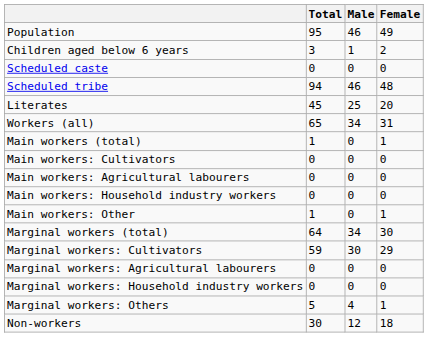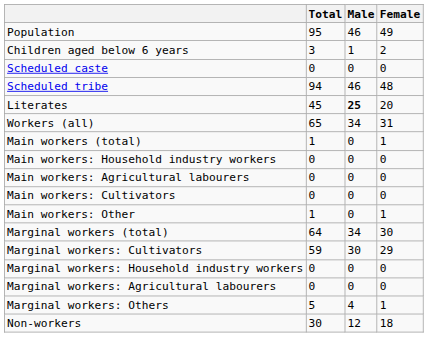 <table class="wikitable sortable">
 <tr>
 <th></th>
 <th>Total</th>
 <th>Male</th>
 <th>Female</th>
 </tr>
 <tr>
 <td>Population</td>
 <td>95</td>
 <td>46</td>
 <td>49</td>
 </tr>
 <tr>
 <td>Children aged below 6 years</td>
 <td>3</td>
 <td>1</td>
 <td>2</td>
 </tr>
 <tr>
 <td><a href='#'>Scheduled caste</a></td>
 <td>0</td>
 <td>0</td>
 <td>0</td>
 </tr>
 <tr>
 <td><a href='#'>Scheduled tribe</a></td>
 <td>94</td>
 <td>46</td>
 <td>48</td>
 </tr>
 <tr>
 <td>Literates</td>
 <td>45</td>
-<td>25</td>
+<td><strong>25</strong></td>
 <td>20</td>
 </tr>
 <tr>
 <td>Workers (all)</td>
 <td>65</td>
 <td>34</td>
 <td>31</td>
 </tr>
 <tr>
 <td>Main workers (total)</td>
 <td>1</td>
 <td>0</td>
 <td>1</td>
 </tr>
 <tr>
-<td>Main workers: Cultivators</td>
+<td>Main workers: Household industry workers</td>
 <td>0</td>
 <td>0</td>
 <td>0</td>
 </tr>
 <tr>
 <td>Main workers: Agricultural labourers</td>
 <td>0</td>
 <td>0</td>
 <td>0</td>
 </tr>
 <tr>
-<td>Main workers: Household industry workers</td>
+<td>Main workers: Cultivators</td>
 <td>0</td>
 <td>0</td>
 <td>0</td>
 </tr>
 <tr>
 <td>Main workers: Other</td>
 <td>1</td>
 <td>0</td>
 <td>1</td>
 </tr>
 <tr>
 <td>Marginal workers (total)</td>
 <td>64</td>
 <td>34</td>
 <td>30</td>
 </tr>
 <tr>
 <td>Marginal workers: Cultivators</td>
 <td>59</td>
 <td>30</td>
 <td>29</td>
 </tr>
 <tr>
-<td>Marginal workers: Agricultural labourers</td>
+<td>Marginal workers: Household industry workers</td>
 <td>0</td>
 <td>0</td>
 <td>0</td>
 </tr>
 <tr>
-<td>Marginal workers: Household industry workers</td>
+<td>Marginal workers: Agricultural labourers</td>
 <td>0</td>
 <td>0</td>
 <td>0</td>
 </tr>
 <tr>
 <td>Marginal workers: Others</td>
 <td>5</td>
 <td>4</td>
 <td>1</td>
 </tr>
 <tr>
 <td>Non-workers</td>
 <td>30</td>
 <td>12</td>
 <td>18</td>
 </tr>
 </table>
